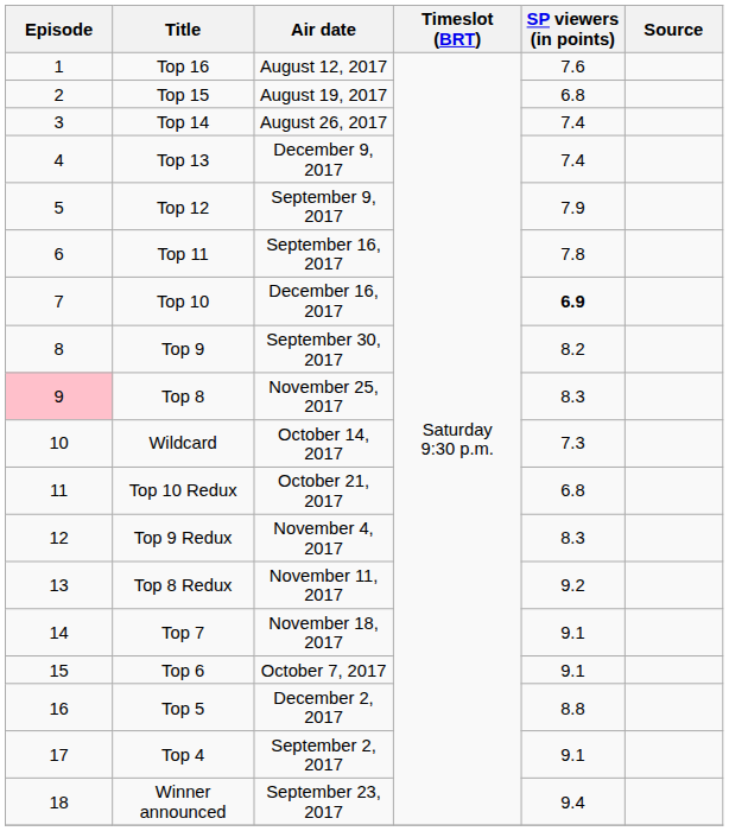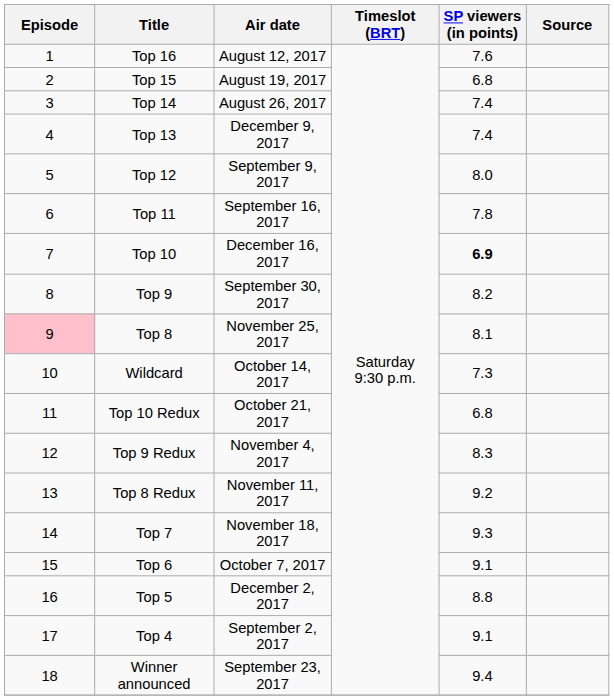 <table class="wikitable sortable" style="text-align:center; font-size:95%; width: 100%">
 <tr>
 <th width="05.0%">Episode</th>
 <th width="07.5%">Title</th>
 <th width="07.5%">Air date</th>
 <th width="07.5%">Timeslot (<a href='#'>BRT</a>)</th>
 <th width="05.0%"><a href='#'>SP</a> viewers<br>(in points)</th>
 <th width="05.0%">Source</th>
 </tr>
 <tr>
 <td>1</td>
 <td>Top 16</td>
 <td>August 12, 2017</td>
 <td rowspan=18>Saturday 9:30 p.m.</td>
 <td>7.6</td>
 <td></td>
 </tr>
 <tr>
 <td>2</td>
 <td>Top 15</td>
 <td>August 19, 2017</td>
 <td>6.8</td>
 <td></td>
 </tr>
 <tr>
 <td>3</td>
 <td>Top 14</td>
 <td>August 26, 2017</td>
 <td>7.4</td>
 <td></td>
 </tr>
 <tr>
 <td>4</td>
 <td>Top 13</td>
 <td>December 9, 2017</td>
 <td>7.4</td>
 <td></td>
 </tr>
 <tr>
 <td>5</td>
 <td>Top 12</td>
 <td>September 9, 2017</td>
-<td>7.9</td>
+<td>8.0</td>
 <td></td>
 </tr>
 <tr>
 <td>6</td>
 <td>Top 11</td>
 <td>September 16, 2017</td>
 <td>7.8</td>
 <td></td>
 </tr>
 <tr>
 <td>7</td>
 <td>Top 10</td>
 <td>December 16, 2017</td>
 <td><strong>6.9</strong></td>
 <td></td>
 </tr>
 <tr>
 <td>8</td>
 <td>Top 9</td>
 <td>September 30, 2017</td>
 <td>8.2</td>
 <td></td>
 </tr>
 <tr>
 <td style="background: pink;">9</td>
 <td>Top 8</td>
 <td>November 25, 2017</td>
-<td>8.3</td>
+<td>8.1</td>
 <td></td>
 </tr>
 <tr>
 <td>10</td>
 <td>Wildcard</td>
 <td>October 14, 2017</td>
 <td>7.3</td>
 <td></td>
 </tr>
 <tr>
 <td>11</td>
 <td>Top 10 Redux</td>
 <td>October 21, 2017</td>
 <td>6.8</td>
 <td></td>
 </tr>
 <tr>
 <td>12</td>
 <td>Top 9 Redux</td>
 <td>November 4, 2017</td>
 <td>8.3</td>
 <td></td>
 </tr>
 <tr>
 <td>13</td>
 <td>Top 8 Redux</td>
 <td>November 11, 2017</td>
 <td>9.2</td>
 <td></td>
 </tr>
 <tr>
 <td>14</td>
 <td>Top 7</td>
 <td>November 18, 2017</td>
-<td>9.1</td>
+<td>9.3</td>
 <td></td>
 </tr>
 <tr>
 <td>15</td>
 <td>Top 6</td>
 <td>October 7, 2017</td>
 <td>9.1</td>
 <td></td>
 </tr>
 <tr>
 <td>16</td>
 <td>Top 5</td>
 <td>December 2, 2017</td>
 <td>8.8</td>
 <td></td>
 </tr>
 <tr>
 <td>17</td>
 <td>Top 4</td>
 <td>September 2, 2017</td>
 <td>9.1</td>
 <td></td>
 </tr>
 <tr>
 <td>18</td>
 <td>Winner announced</td>
 <td>September 23, 2017</td>
 <td>9.4</td>
 <td></td>
 </tr>
 <tr>
 </tr>
 </table>
